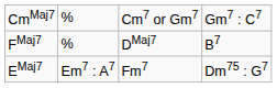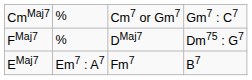 <table class="wikitable">
 <tr>
 <td>Cm<sup>Maj7</sup></td>
 <td>%</td>
 <td>Cm<sup>7</sup> or Gm<sup>7</sup></td>
 <td>Gm<sup>7</sup> : C<sup>7</sup></td>
 </tr>
 <tr>
 <td>F<sup>Maj7</sup></td>
 <td>%</td>
 <td>D<sup>Maj7</sup></td>
-<td>B<sup>7</sup></td>
+<td>Dm<sup>75</sup> : G<sup>7</sup></td>
 </tr>
 <tr>
 <td>E<sup>Maj7</sup></td>
 <td>Em<sup>7</sup> : A<sup>7</sup></td>
 <td>Fm<sup>7</sup></td>
-<td>Dm<sup>75</sup> : G<sup>7</sup></td>
+<td>B<sup>7</sup></td>
 </tr>
 </table>
